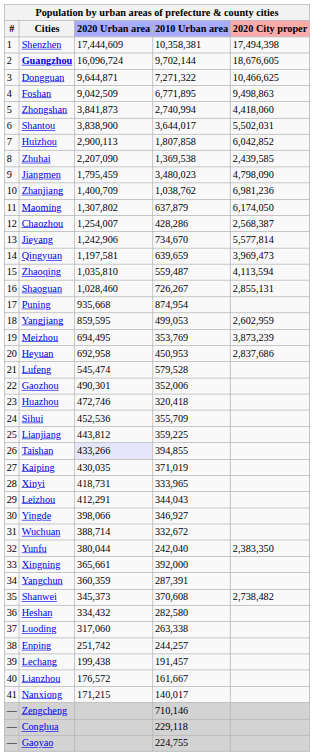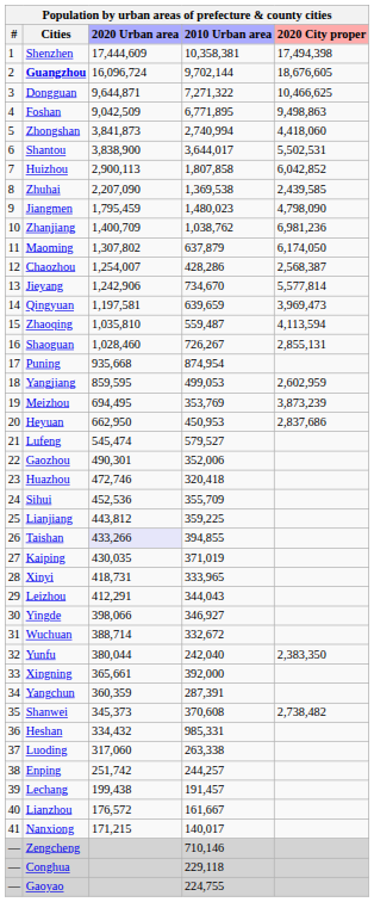 <table class="wikitable sortable collapsible">
 <tr>
 <th colspan=6>Population by urban areas of prefecture & county cities</th>
 </tr>
 <tr>
 <th>#</th>
 <th>Cities</th>
 <th style="background-color: #aaaaff;">2020 Urban area</th>
 <th style="background-color: #aaaaff;">2010 Urban area</th>
 <th style="background-color: #ffaaaa;">2020 City proper</th>
 </tr>
 <tr>
 <td>1</td>
 <td><a href='#'>Shenzhen</a></td>
 <td>17,444,609</td>
 <td>10,358,381</td>
 <td>17,494,398</td>
 </tr>
 <tr>
 <td>2</td>
 <td><strong><a href='#'>Guangzhou</a></strong></td>
 <td>16,096,724</td>
 <td>9,702,144</td>
 <td>18,676,605</td>
 </tr>
 <tr>
 <td>3</td>
 <td><a href='#'>Dongguan</a></td>
 <td>9,644,871</td>
 <td>7,271,322</td>
 <td>10,466,625</td>
 </tr>
 <tr>
 <td>4</td>
 <td><a href='#'>Foshan</a></td>
 <td>9,042,509</td>
 <td>6,771,895</td>
 <td>9,498,863</td>
 </tr>
 <tr>
 <td>5</td>
 <td><a href='#'>Zhongshan</a></td>
 <td>3,841,873</td>
 <td>2,740,994</td>
 <td>4,418,060</td>
 </tr>
 <tr>
 <td>6</td>
 <td><a href='#'>Shantou</a></td>
 <td>3,838,900</td>
 <td>3,644,017</td>
-<td>5,502,031</td>
+<td>5,502,531</td>
 </tr>
 <tr>
 <td>7</td>
 <td><a href='#'>Huizhou</a></td>
 <td>2,900,113</td>
 <td>1,807,858</td>
 <td>6,042,852</td>
 </tr>
 <tr>
 <td>8</td>
 <td><a href='#'>Zhuhai</a></td>
 <td>2,207,090</td>
 <td>1,369,538</td>
 <td>2,439,585</td>
 </tr>
 <tr>
 <td>9</td>
 <td><a href='#'>Jiangmen</a></td>
 <td>1,795,459</td>
-<td>3,480,023</td>
+<td>1,480,023</td>
 <td>4,798,090</td>
 </tr>
 <tr>
 <td>10</td>
 <td><a href='#'>Zhanjiang</a></td>
 <td>1,400,709</td>
 <td>1,038,762</td>
 <td>6,981,236</td>
 </tr>
 <tr>
 <td>11</td>
 <td><a href='#'>Maoming</a></td>
 <td>1,307,802</td>
 <td>637,879</td>
 <td>6,174,050</td>
 </tr>
 <tr>
 <td>12</td>
 <td><a href='#'>Chaozhou</a></td>
 <td>1,254,007</td>
 <td>428,286</td>
 <td>2,568,387</td>
 </tr>
 <tr>
 <td>13</td>
 <td><a href='#'>Jieyang</a></td>
 <td>1,242,906</td>
 <td>734,670</td>
 <td>5,577,814</td>
 </tr>
 <tr>
 <td>14</td>
 <td><a href='#'>Qingyuan</a></td>
 <td>1,197,581</td>
 <td>639,659</td>
 <td>3,969,473</td>
 </tr>
 <tr>
 <td>15</td>
 <td><a href='#'>Zhaoqing</a></td>
 <td>1,035,810</td>
 <td>559,487</td>
 <td>4,113,594</td>
 </tr>
 <tr>
 <td>16</td>
 <td><a href='#'>Shaoguan</a></td>
 <td>1,028,460</td>
 <td>726,267</td>
 <td>2,855,131</td>
 </tr>
 <tr>
 <td>17</td>
 <td><a href='#'>Puning</a></td>
 <td>935,668</td>
 <td>874,954</td>
 <td></td>
 </tr>
 <tr>
 <td>18</td>
 <td><a href='#'>Yangjiang</a></td>
 <td>859,595</td>
 <td>499,053</td>
 <td>2,602,959</td>
 </tr>
 <tr>
 <td>19</td>
 <td><a href='#'>Meizhou</a></td>
 <td>694,495</td>
 <td>353,769</td>
 <td>3,873,239</td>
 </tr>
 <tr>
 <td>20</td>
 <td><a href='#'>Heyuan</a></td>
-<td>692,958</td>
+<td>662,950</td>
 <td>450,953</td>
 <td>2,837,686</td>
 </tr>
 <tr>
 <td>21</td>
 <td><a href='#'>Lufeng</a></td>
 <td>545,474</td>
-<td>579,528</td>
+<td>579,527</td>
 <td></td>
 </tr>
 <tr>
 <td>22</td>
 <td><a href='#'>Gaozhou</a></td>
 <td>490,301</td>
 <td>352,006</td>
 <td></td>
 </tr>
 <tr>
 <td>23</td>
 <td><a href='#'>Huazhou</a></td>
 <td>472,746</td>
 <td>320,418</td>
 <td></td>
 </tr>
 <tr>
 <td>24</td>
 <td><a href='#'>Sihui</a></td>
 <td>452,536</td>
 <td>355,709</td>
 <td></td>
 </tr>
 <tr>
 <td>25</td>
 <td><a href='#'>Lianjiang</a></td>
 <td>443,812</td>
 <td>359,225</td>
 <td></td>
 </tr>
 <tr>
 <td>26</td>
 <td><a href='#'>Taishan</a></td>
 <td style="background: lavender;">433,266</td>
 <td>394,855</td>
 <td></td>
 </tr>
 <tr>
 <td>27</td>
 <td><a href='#'>Kaiping</a></td>
 <td>430,035</td>
 <td>371,019</td>
 <td></td>
 </tr>
 <tr>
 <td>28</td>
 <td><a href='#'>Xinyi</a></td>
 <td>418,731</td>
 <td>333,965</td>
 <td></td>
 </tr>
 <tr>
 <td>29</td>
 <td><a href='#'>Leizhou</a></td>
 <td>412,291</td>
 <td>344,043</td>
 <td></td>
 </tr>
 <tr>
 <td>30</td>
 <td><a href='#'>Yingde</a></td>
 <td>398,066</td>
 <td>346,927</td>
 <td></td>
 </tr>
 <tr>
 <td>31</td>
 <td><a href='#'>Wuchuan</a></td>
 <td>388,714</td>
 <td>332,672</td>
 <td></td>
 </tr>
 <tr>
 <td>32</td>
 <td><a href='#'>Yunfu</a></td>
 <td>380,044</td>
 <td>242,040</td>
 <td>2,383,350</td>
 </tr>
 <tr>
 <td>33</td>
 <td><a href='#'>Xingning</a></td>
 <td>365,661</td>
 <td>392,000</td>
 <td></td>
 </tr>
 <tr>
 <td>34</td>
 <td><a href='#'>Yangchun</a></td>
 <td>360,359</td>
 <td>287,391</td>
 <td></td>
 </tr>
 <tr>
 <td>35</td>
 <td><a href='#'>Shanwei</a></td>
 <td>345,373</td>
 <td>370,608</td>
 <td>2,738,482</td>
 </tr>
 <tr>
 <td>36</td>
 <td><a href='#'>Heshan</a></td>
 <td>334,432</td>
-<td>282,580</td>
+<td>985,331</td>
 <td></td>
 </tr>
 <tr>
 <td>37</td>
 <td><a href='#'>Luoding</a></td>
 <td>317,060</td>
 <td>263,338</td>
 <td></td>
 </tr>
 <tr>
 <td>38</td>
 <td><a href='#'>Enping</a></td>
 <td>251,742</td>
 <td>244,257</td>
 <td></td>
 </tr>
 <tr>
 <td>39</td>
 <td><a href='#'>Lechang</a></td>
 <td>199,438</td>
 <td>191,457</td>
 <td></td>
 </tr>
 <tr>
 <td>40</td>
 <td><a href='#'>Lianzhou</a></td>
 <td>176,572</td>
 <td>161,667</td>
 <td></td>
 </tr>
 <tr>
 <td>41</td>
 <td><a href='#'>Nanxiong</a></td>
 <td>171,215</td>
 <td>140,017</td>
 <td></td>
 </tr>
 <tr style="background-color:lightgrey;"|>
 <td>—</td>
 <td><a href='#'>Zengcheng</a></td>
 <td></td>
 <td>710,146</td>
 <td></td>
 </tr>
 <tr style="background-color:lightgrey;"|>
 <td>—</td>
 <td><a href='#'>Conghua</a></td>
 <td></td>
 <td>229,118</td>
 <td></td>
 </tr>
 <tr style="background-color:lightgrey;"|>
 <td>—</td>
 <td><a href='#'>Gaoyao</a></td>
 <td></td>
 <td>224,755</td>
 <td></td>
 </tr>
 </table>
